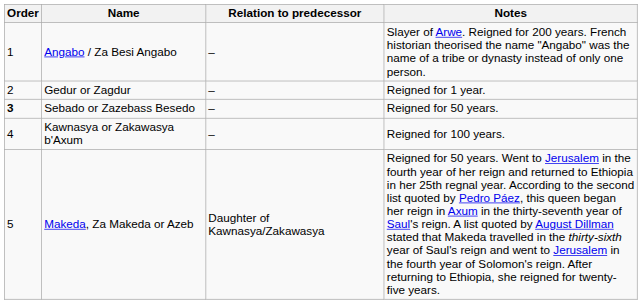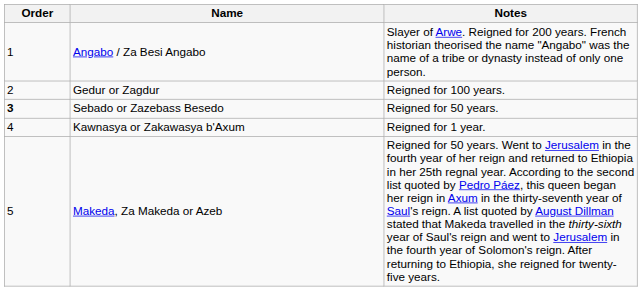 <table class="wikitable">
 <tr>
 <th>Order</th>
 <th>Name</th>
-<th>Relation to predecessor</th>
 <th width="40%">Notes</th>
 </tr>
 <tr>
 <td>1</td>
 <td><a href='#'>Angabo</a> / Za Besi Angabo</td>
-<td>–</td>
 <td>Slayer of <a href='#'>Arwe</a>. Reigned for 200 years. French historian  theorised the name "Angabo" was the name of a tribe or dynasty instead of only one person.</td>
 </tr>
 <tr>
 <td>2</td>
 <td>Gedur or Zagdur</td>
-<td>–</td>
-<td>Reigned for 1 year.</td>
+<td>Reigned for 100 years.</td>
 </tr>
 <tr>
 <td><strong>3</strong></td>
 <td>Sebado or Zazebass Besedo</td>
-<td>–</td>
 <td>Reigned for 50 years.</td>
 </tr>
 <tr>
 <td>4</td>
 <td>Kawnasya or Zakawasya b'Axum</td>
-<td>–</td>
-<td>Reigned for 100 years.</td>
+<td>Reigned for 1 year.</td>
 </tr>
 <tr>
 <td>5</td>
 <td><a href='#'>Makeda</a>, Za Makeda or Azeb</td>
-<td>Daughter of Kawnasya/Zakawasya</td>
 <td>Reigned for 50 years. Went to <a href='#'>Jerusalem</a> in the fourth year of her reign and returned to Ethiopia in her 25th regnal year. According to the second list quoted by <a href='#'>Pedro Páez</a>, this queen began her reign in <a href='#'>Axum</a> in the thirty-seventh year of <a href='#'>Saul</a>'s reign. A list quoted by <a href='#'>August Dillman</a> stated that Makeda travelled in the <em>thirty-sixth</em> year of Saul's reign and went to <a href='#'>Jerusalem</a> in the fourth year of Solomon's reign. After returning to Ethiopia, she reigned for twenty-five years.</td>
 </tr>
 </table>
